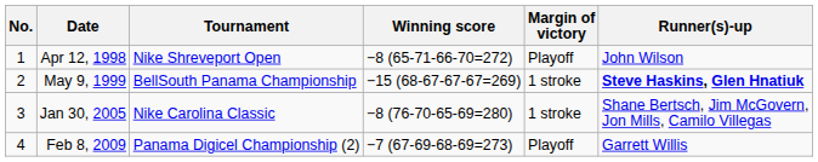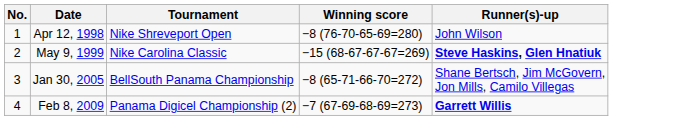 <table class="wikitable" style="font-size:95%;">
 <tr>
 <th>No.</th>
 <th>Date</th>
 <th>Tournament</th>
 <th>Winning score</th>
-<th>Margin of<br>victory</th>
 <th>Runner(s)-up</th>
 </tr>
 <tr>
 <td align=center>1</td>
 <td align=right>Apr 12, <a href='#'>1998</a></td>
 <td><a href='#'>Nike Shreveport Open</a></td>
-<td>−8 (65-71-66-70=272)</td>
-<td>Playoff</td>
+<td>−8 (76-70-65-69=280)</td>
 <td> <a href='#'>John Wilson</a></td>
 </tr>
 <tr>
 <td align=center>2</td>
 <td align=right>May 9, <a href='#'>1999</a></td>
-<td><a href='#'>BellSouth Panama Championship</a></td>
+<td><a href='#'>Nike Carolina Classic</a></td>
 <td>−15 (68-67-67-67=269)</td>
-<td>1 stroke</td>
 <td><strong> <a href='#'>Steve Haskins</a>,  <a href='#'>Glen Hnatiuk</a></strong></td>
 </tr>
 <tr>
 <td align=center>3</td>
 <td align=right>Jan 30, <a href='#'>2005</a></td>
-<td><a href='#'>Nike Carolina Classic</a></td>
-<td>−8 (76-70-65-69=280)</td>
-<td>1 stroke</td>
+<td><a href='#'>BellSouth Panama Championship</a></td>
+<td>−8 (65-71-66-70=272)</td>
 <td> <a href='#'>Shane Bertsch</a>,  <a href='#'>Jim McGovern</a>,<br> <a href='#'>Jon Mills</a>,  <a href='#'>Camilo Villegas</a></td>
 </tr>
 <tr>
 <td align=center>4</td>
 <td align=right>Feb 8, <a href='#'>2009</a></td>
 <td><a href='#'>Panama Digicel Championship</a> (2)</td>
 <td>−7 (67-69-68-69=273)</td>
-<td>Playoff</td>
-<td> <a href='#'>Garrett Willis</a></td>
+<td><strong> <a href='#'>Garrett Willis</a></strong></td>
 </tr>
 </table>
